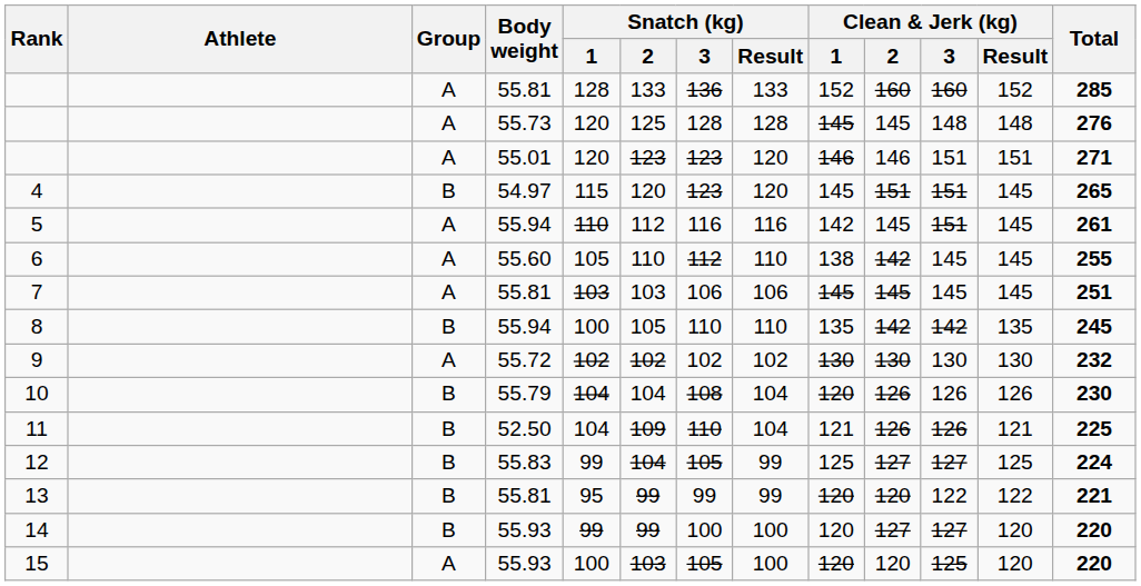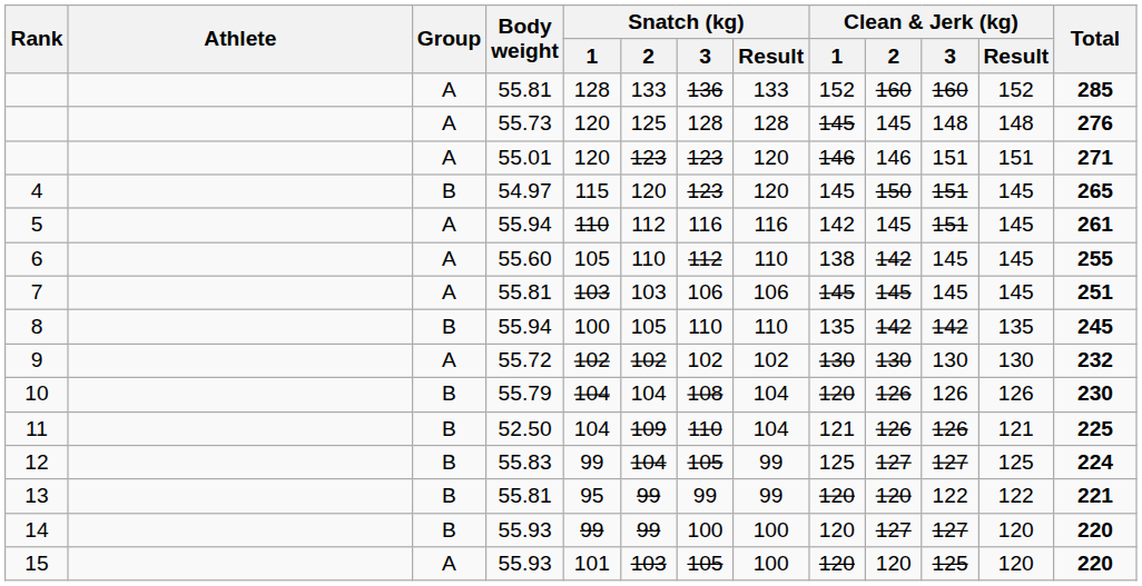 <table class = "wikitable" style="text-align:center;">
 <tr>
 <th rowspan=2 width=40>Rank</th>
 <th rowspan=2 width=250>Athlete</th>
 <th rowspan=2 width=40>Group</th>
 <th rowspan=2 width=50>Body weight</th>
 <th colspan=4>Snatch (kg)</th>
 <th colspan=4>Clean & Jerk (kg)</th>
 <th rowspan=2 width=55>Total</th>
 </tr>
 <tr>
 <th width=35>1</th>
 <th width=35>2</th>
 <th width=35>3</th>
 <th width=45>Result</th>
 <th width=35>1</th>
 <th width=35>2</th>
 <th width=35>3</th>
 <th width=45>Result</th>
 </tr>
 <tr>
 <td></td>
 <td align=left></td>
 <td>A</td>
 <td>55.81</td>
 <td>128</td>
 <td>133</td>
 <td><s>136</s></td>
 <td>133</td>
 <td>152</td>
 <td><s>160</s></td>
 <td><s>160</s></td>
 <td>152</td>
 <td><strong>285</strong></td>
 </tr>
 <tr>
 <td></td>
 <td align=left></td>
 <td>A</td>
 <td>55.73</td>
 <td>120</td>
 <td>125</td>
 <td>128</td>
 <td>128</td>
 <td><s>145</s></td>
 <td>145</td>
 <td>148</td>
 <td>148</td>
 <td><strong>276</strong></td>
 </tr>
 <tr>
 <td></td>
 <td align=left></td>
 <td>A</td>
 <td>55.01</td>
 <td>120</td>
 <td><s>123</s></td>
 <td><s>123</s></td>
 <td>120</td>
 <td><s>146</s></td>
 <td>146</td>
 <td>151</td>
 <td>151</td>
 <td><strong>271</strong></td>
 </tr>
 <tr>
 <td>4</td>
 <td align=left></td>
 <td>B</td>
 <td>54.97</td>
 <td>115</td>
 <td>120</td>
 <td><s>123</s></td>
 <td>120</td>
 <td>145</td>
-<td><s>151</s></td>
+<td><s>150</s></td>
 <td><s>151</s></td>
 <td>145</td>
 <td><strong>265</strong></td>
 </tr>
 <tr>
 <td>5</td>
 <td align=left></td>
 <td>A</td>
 <td>55.94</td>
 <td><s>110</s></td>
 <td>112</td>
 <td>116</td>
 <td>116</td>
 <td>142</td>
 <td>145</td>
 <td><s>151</s></td>
 <td>145</td>
 <td><strong>261</strong></td>
 </tr>
 <tr>
 <td>6</td>
 <td align=left></td>
 <td>A</td>
 <td>55.60</td>
 <td>105</td>
 <td>110</td>
 <td><s>112</s></td>
 <td>110</td>
 <td>138</td>
 <td><s>142</s></td>
 <td>145</td>
 <td>145</td>
 <td><strong>255</strong></td>
 </tr>
 <tr>
 <td>7</td>
 <td align=left></td>
 <td>A</td>
 <td>55.81</td>
 <td><s>103</s></td>
 <td>103</td>
 <td>106</td>
 <td>106</td>
 <td><s>145</s></td>
 <td><s>145</s></td>
 <td>145</td>
 <td>145</td>
 <td><strong>251</strong></td>
 </tr>
 <tr>
 <td>8</td>
 <td align=left></td>
 <td>B</td>
 <td>55.94</td>
 <td>100</td>
 <td>105</td>
 <td>110</td>
 <td>110</td>
 <td>135</td>
 <td><s>142</s></td>
 <td><s>142</s></td>
 <td>135</td>
 <td><strong>245</strong></td>
 </tr>
 <tr>
 <td>9</td>
 <td align=left></td>
 <td>A</td>
 <td>55.72</td>
 <td><s>102</s></td>
 <td><s>102</s></td>
 <td>102</td>
 <td>102</td>
 <td><s>130</s></td>
 <td><s>130</s></td>
 <td>130</td>
 <td>130</td>
 <td><strong>232</strong></td>
 </tr>
 <tr>
 <td>10</td>
 <td align=left></td>
 <td>B</td>
 <td>55.79</td>
 <td><s>104</s></td>
 <td>104</td>
 <td><s>108</s></td>
 <td>104</td>
 <td><s>120</s></td>
 <td><s>126</s></td>
 <td>126</td>
 <td>126</td>
 <td><strong>230</strong></td>
 </tr>
 <tr>
 <td>11</td>
 <td align=left></td>
 <td>B</td>
 <td>52.50</td>
 <td>104</td>
 <td><s>109</s></td>
 <td><s>110</s></td>
 <td>104</td>
 <td>121</td>
 <td><s>126</s></td>
 <td><s>126</s></td>
 <td>121</td>
 <td><strong>225</strong></td>
 </tr>
 <tr>
 <td>12</td>
 <td align=left></td>
 <td>B</td>
 <td>55.83</td>
 <td>99</td>
 <td><s>104</s></td>
 <td><s>105</s></td>
 <td>99</td>
 <td>125</td>
 <td><s>127</s></td>
 <td><s>127</s></td>
 <td>125</td>
 <td><strong>224</strong></td>
 </tr>
 <tr>
 <td>13</td>
 <td align=left></td>
 <td>B</td>
 <td>55.81</td>
 <td>95</td>
 <td><s>99</s></td>
 <td>99</td>
 <td>99</td>
 <td><s>120</s></td>
 <td><s>120</s></td>
 <td>122</td>
 <td>122</td>
 <td><strong>221</strong></td>
 </tr>
 <tr>
 <td>14</td>
 <td align=left></td>
 <td>B</td>
 <td>55.93</td>
 <td><s>99</s></td>
 <td><s>99</s></td>
 <td>100</td>
 <td>100</td>
 <td>120</td>
 <td><s>127</s></td>
 <td><s>127</s></td>
 <td>120</td>
 <td><strong>220</strong></td>
 </tr>
 <tr>
 <td>15</td>
 <td align=left></td>
 <td>A</td>
 <td>55.93</td>
-<td>100</td>
+<td>101</td>
 <td><s>103</s></td>
 <td><s>105</s></td>
 <td>100</td>
 <td><s>120</s></td>
 <td>120</td>
 <td><s>125</s></td>
 <td>120</td>
 <td><strong>220</strong></td>
 </tr>
 </table>
